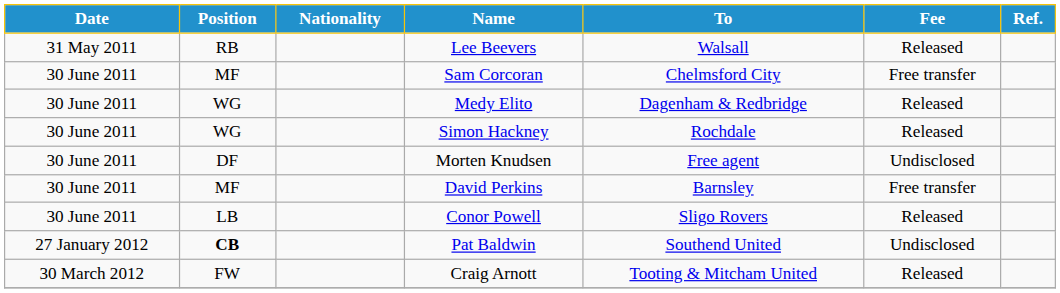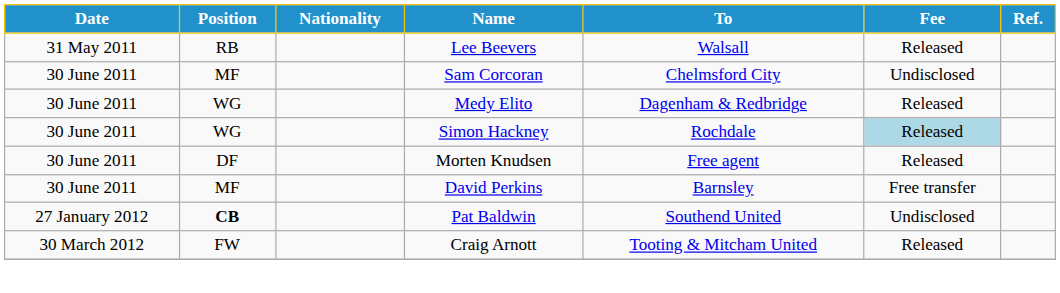 <table class="wikitable" style="text-align:center; font-size:90%; width:100%;">
 <tr>
 <th style="background:#2191CC; color:white; border:1px solid #F7C408; text-align:center;">Date</th>
 <th style="background:#2191CC; color:white; border:1px solid #F7C408; text-align:center;">Position</th>
 <th style="background:#2191CC; color:white; border:1px solid #F7C408; text-align:center;">Nationality</th>
 <th style="background:#2191CC; color:white; border:1px solid #F7C408; text-align:center;">Name</th>
 <th style="background:#2191CC; color:white; border:1px solid #F7C408; text-align:center;">To</th>
 <th style="background:#2191CC; color:white; border:1px solid #F7C408; text-align:center;">Fee</th>
 <th style="background:#2191CC; color:white; border:1px solid #F7C408; text-align:center;">Ref.</th>
 </tr>
 <tr>
 <td>31 May 2011</td>
 <td>RB</td>
 <td></td>
 <td><a href='#'>Lee Beevers</a></td>
 <td> <a href='#'>Walsall</a></td>
 <td>Released</td>
 <td></td>
 </tr>
 <tr>
 <td>30 June 2011</td>
 <td>MF</td>
 <td></td>
 <td><a href='#'>Sam Corcoran</a></td>
 <td> <a href='#'>Chelmsford City</a></td>
-<td>Free transfer</td>
+<td>Undisclosed</td>
 <td></td>
 </tr>
 <tr>
 <td>30 June 2011</td>
 <td>WG</td>
 <td></td>
 <td><a href='#'>Medy Elito</a></td>
 <td> <a href='#'>Dagenham & Redbridge</a></td>
 <td>Released</td>
 <td></td>
 </tr>
 <tr>
 <td>30 June 2011</td>
 <td>WG</td>
 <td></td>
 <td><a href='#'>Simon Hackney</a></td>
 <td> <a href='#'>Rochdale</a></td>
-<td>Released</td>
+<td style="background: lightblue;">Released</td>
 <td></td>
 </tr>
 <tr>
 <td>30 June 2011</td>
 <td>DF</td>
 <td></td>
 <td>Morten Knudsen</td>
 <td><a href='#'>Free agent</a></td>
-<td>Undisclosed</td>
+<td>Released</td>
 <td></td>
 </tr>
 <tr>
 <td>30 June 2011</td>
 <td>MF</td>
 <td></td>
 <td><a href='#'>David Perkins</a></td>
 <td> <a href='#'>Barnsley</a></td>
 <td>Free transfer</td>
-<td></td>
-</tr>
-<tr>
-<td>30 June 2011</td>
-<td>LB</td>
-<td></td>
-<td><a href='#'>Conor Powell</a></td>
-<td> <a href='#'>Sligo Rovers</a></td>
-<td>Released</td>
 <td></td>
 </tr>
 <tr>
 <td>27 January 2012</td>
 <td><strong>CB</strong></td>
 <td></td>
 <td><a href='#'>Pat Baldwin</a></td>
 <td> <a href='#'>Southend United</a></td>
 <td>Undisclosed</td>
 <td></td>
 </tr>
 <tr>
 <td>30 March 2012</td>
 <td>FW</td>
 <td></td>
 <td>Craig Arnott</td>
 <td> <a href='#'>Tooting & Mitcham United</a></td>
 <td>Released</td>
 <td></td>
 </tr>
 <tr>
 </tr>
 </table>
